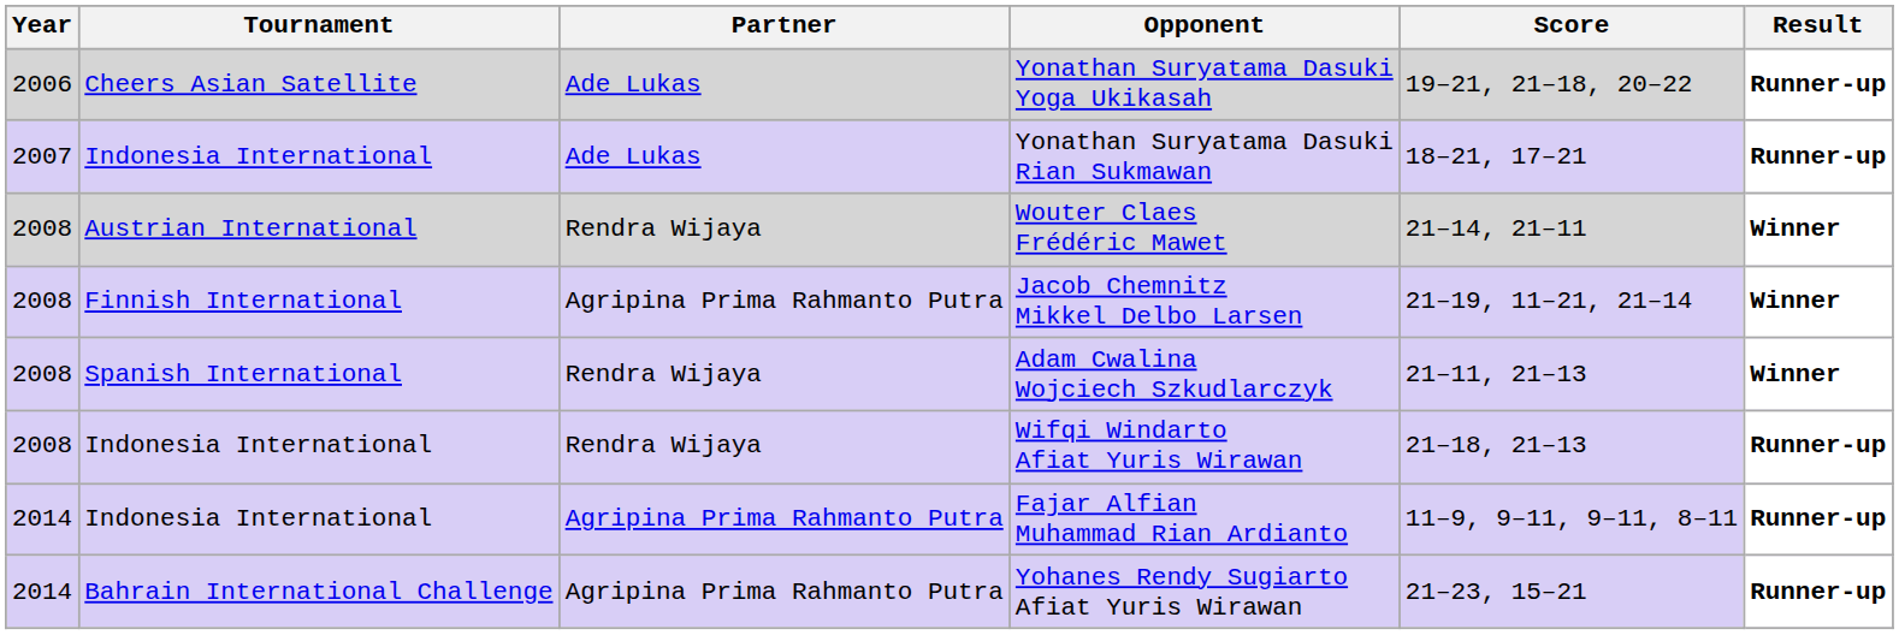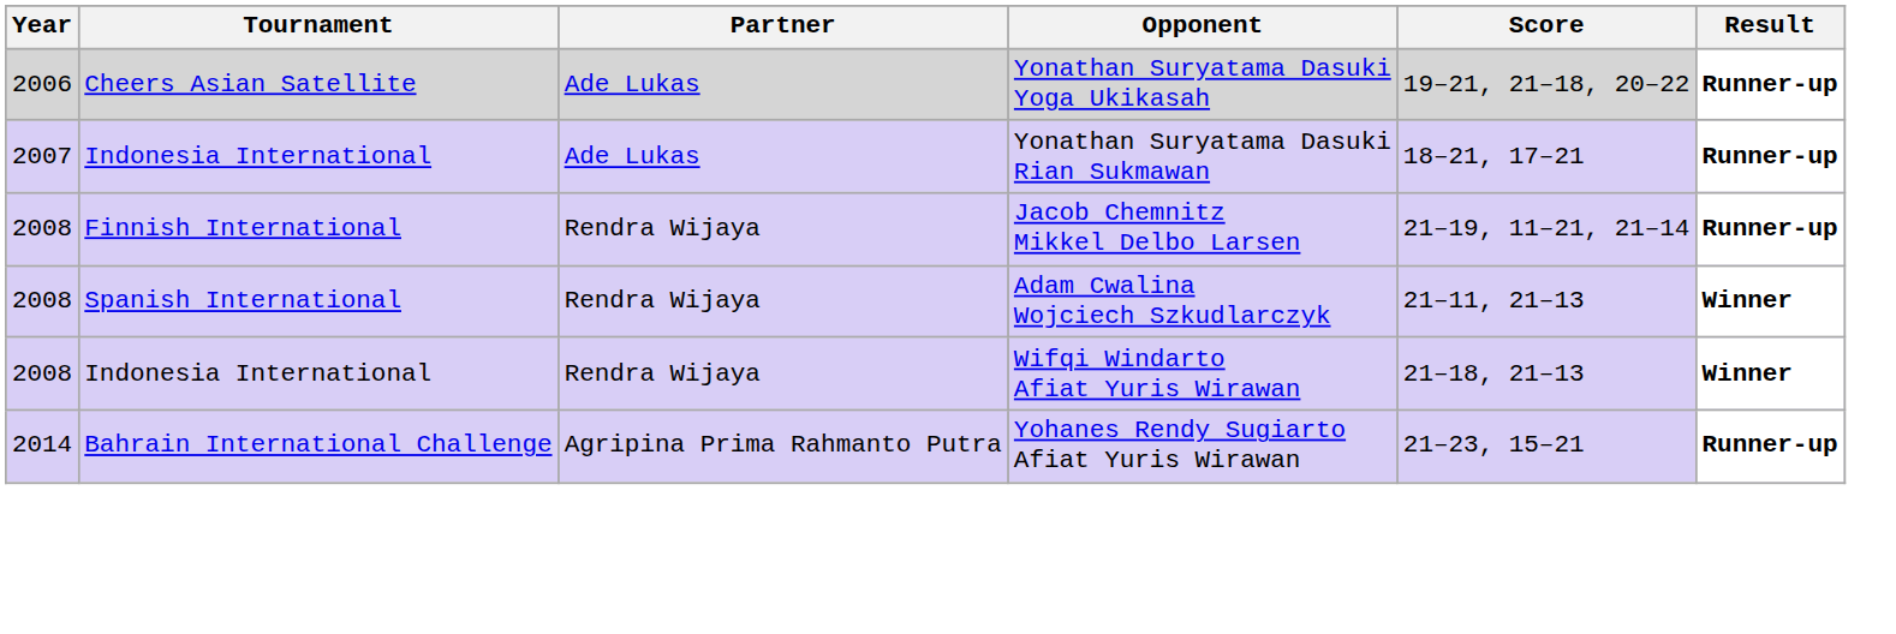 <table class="sortable wikitable" style="font-size: 90%">
 <tr>
 <th>Year</th>
 <th>Tournament</th>
 <th>Partner</th>
 <th>Opponent</th>
 <th>Score</th>
 <th>Result</th>
 </tr>
 <tr style="background:#D5D5D5">
 <td align="center">2006</td>
 <td align="left"><a href='#'>Cheers Asian Satellite</a></td>
 <td align="left"> <a href='#'>Ade Lukas</a></td>
 <td align="left"> <a href='#'>Yonathan Suryatama Dasuki</a> <br>  <a href='#'>Yoga Ukikasah</a></td>
 <td align="left">19–21, 21–18, 20–22</td>
 <td style="text-align:left; background:white"> <strong>Runner-up</strong></td>
 </tr>
 <tr style="background:#D8CEF6">
 <td align="center">2007</td>
 <td align="left"><a href='#'>Indonesia International</a></td>
 <td align="left"> <a href='#'>Ade Lukas</a></td>
 <td align="left"> Yonathan Suryatama Dasuki <br>  <a href='#'>Rian Sukmawan</a></td>
 <td align="left">18–21, 17–21</td>
 <td style="text-align:left; background:white"> <strong>Runner-up</strong></td>
 </tr>
-<tr style="background:#D5D5D5">
-<td align="center">2008</td>
-<td align="left"><a href='#'>Austrian International</a></td>
-<td align="left"> Rendra Wijaya</td>
-<td align="left"> <a href='#'>Wouter Claes</a> <br>  <a href='#'>Frédéric Mawet</a></td>
-<td align="left">21–14, 21–11</td>
-<td style="text-align:left; background:white"> <strong>Winner</strong></td>
-</tr>
 <tr style="background:#D8CEF6">
 <td align="center">2008</td>
 <td align="left"><a href='#'>Finnish International</a></td>
-<td align="left"> Agripina Prima Rahmanto Putra</td>
+<td align="left"> Rendra Wijaya</td>
 <td align="left"> <a href='#'>Jacob Chemnitz</a> <br>  <a href='#'>Mikkel Delbo Larsen</a></td>
 <td align="left">21–19, 11–21, 21–14</td>
-<td style="text-align:left; background:white"> <strong>Winner</strong></td>
+<td style="text-align:left; background:white"> <strong>Runner-up</strong></td>
 </tr>
 <tr style="background:#D8CEF6">
 <td align="center">2008</td>
 <td align="left"><a href='#'>Spanish International</a></td>
 <td align="left"> Rendra Wijaya</td>
 <td align="left"> <a href='#'>Adam Cwalina</a> <br>  <a href='#'>Wojciech Szkudlarczyk</a></td>
 <td align="left">21–11, 21–13</td>
 <td style="text-align:left; background:white"> <strong>Winner</strong></td>
 </tr>
 <tr style="background:#D8CEF6">
 <td align="center">2008</td>
 <td align="left">Indonesia International</td>
 <td align="left"> Rendra Wijaya</td>
 <td align="left"> <a href='#'>Wifqi Windarto</a> <br>  <a href='#'>Afiat Yuris Wirawan</a></td>
 <td align="left">21–18, 21–13</td>
-<td style="text-align:left; background:white"> <strong>Runner-up</strong></td>
-</tr>
-<tr style="background:#D8CEF6">
-<td align="center">2014</td>
-<td align="left">Indonesia International</td>
-<td align="left"> <a href='#'>Agripina Prima Rahmanto Putra</a></td>
-<td align="left"> <a href='#'>Fajar Alfian</a> <br>  <a href='#'>Muhammad Rian Ardianto</a></td>
-<td align="left">11–9, 9–11, 9–11, 8–11</td>
-<td style="text-align:left; background:white"> <strong>Runner-up</strong></td>
+<td style="text-align:left; background:white"> <strong>Winner</strong></td>
 </tr>
 <tr style="background:#D8CEF6">
 <td align="center">2014</td>
 <td align="left"><a href='#'>Bahrain International Challenge</a></td>
 <td align="left"> Agripina Prima Rahmanto Putra</td>
 <td align="left"> <a href='#'>Yohanes Rendy Sugiarto</a> <br>  Afiat Yuris Wirawan</td>
 <td align="left">21–23, 15–21</td>
 <td style="text-align:left; background:white"> <strong>Runner-up</strong></td>
 </tr>
 </table>
